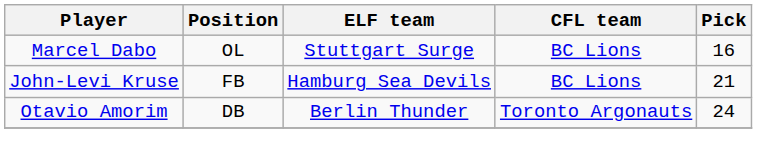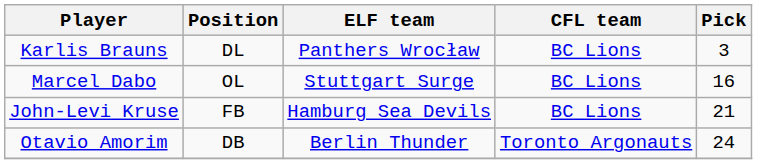 <table class="wikitable sortable" style="text-align:center;">
 <tr>
 <th>Player</th>
 <th>Position</th>
 <th>ELF team</th>
 <th>CFL team</th>
 <th>Pick</th>
+</tr>
+<tr>
+<td><a href='#'>Karlis Brauns</a></td>
+<td>DL</td>
+<td><a href='#'>Panthers Wrocław</a></td>
+<td><a href='#'>BC Lions</a></td>
+<td>3</td>
 </tr>
 <tr>
 <td><a href='#'>Marcel Dabo</a></td>
 <td>OL</td>
 <td><a href='#'>Stuttgart Surge</a></td>
 <td><a href='#'>BC Lions</a></td>
 <td>16</td>
 </tr>
 <tr>
 <td><a href='#'>John-Levi Kruse</a></td>
 <td>FB</td>
 <td><a href='#'>Hamburg Sea Devils</a></td>
 <td><a href='#'>BC Lions</a></td>
 <td>21</td>
 </tr>
 <tr>
 <td><a href='#'>Otavio Amorim</a></td>
 <td>DB</td>
 <td><a href='#'>Berlin Thunder</a></td>
 <td><a href='#'>Toronto Argonauts</a></td>
 <td>24</td>
 </tr>
 <tr>
 </tr>
 </table>
